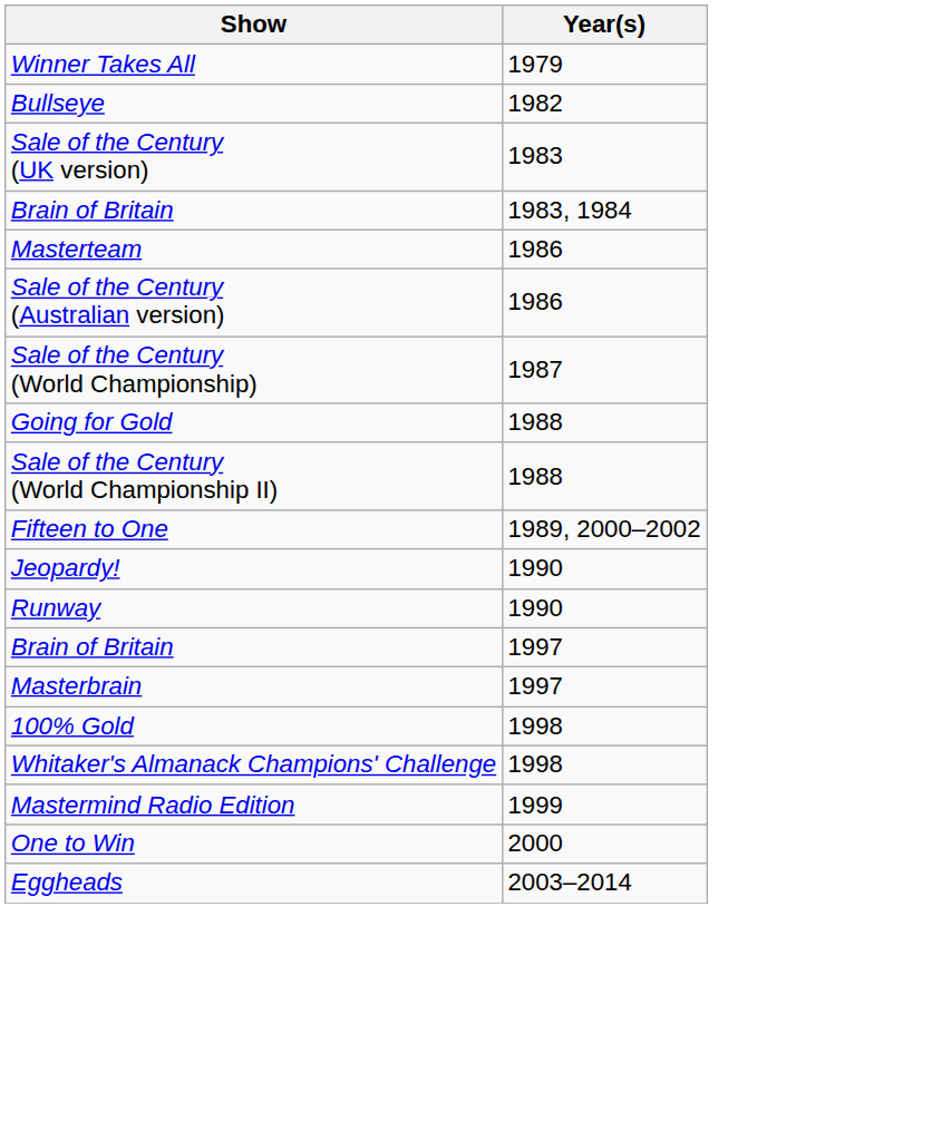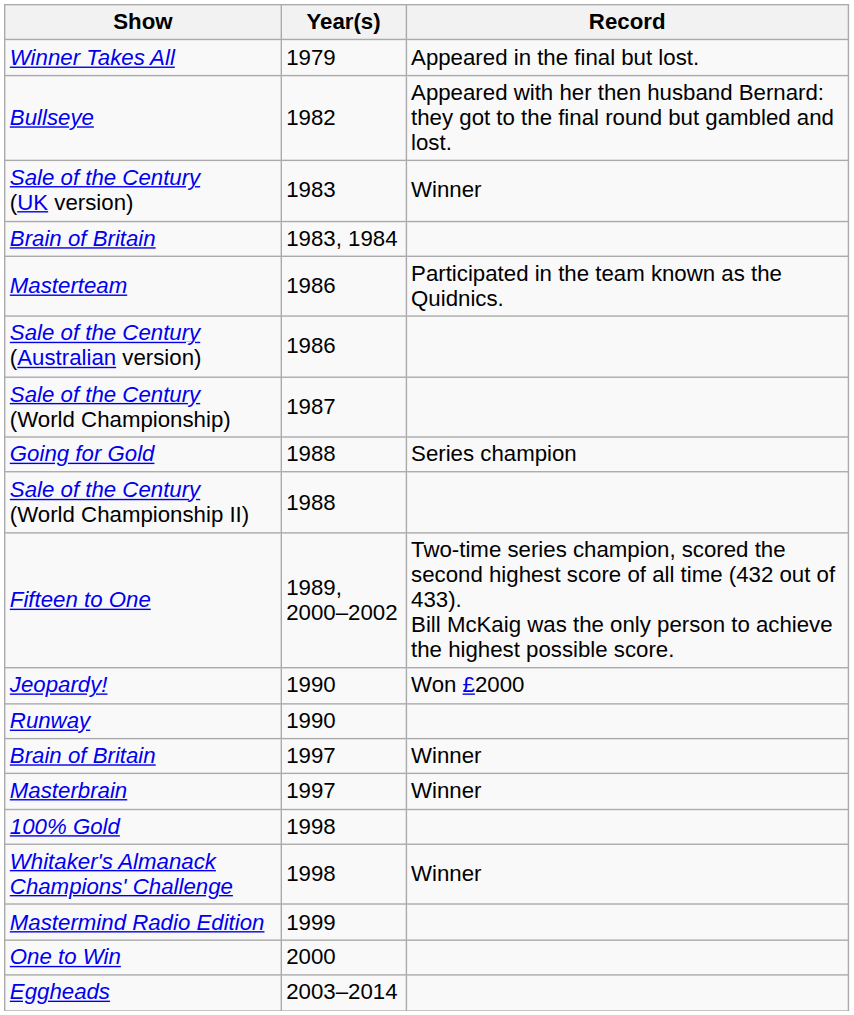 <table class="wikitable">
 <tr>
 <th>Show</th>
 <th>Year(s)</th>
+<th>Record</th>
 </tr>
 <tr>
 <td><em><a href='#'>Winner Takes All</a></em></td>
 <td>1979</td>
+<td>Appeared in the final but lost.</td>
 </tr>
 <tr>
 <td><em><a href='#'>Bullseye</a></em></td>
 <td>1982</td>
+<td>Appeared with her then husband Bernard: they got to the final round but gambled and lost.</td>
 </tr>
 <tr>
 <td><em><a href='#'>Sale of the Century</a></em><br>(<a href='#'>UK</a> version)</td>
 <td>1983</td>
+<td>Winner</td>
 </tr>
 <tr>
 <td><em><a href='#'>Brain of Britain</a></em></td>
 <td>1983, 1984</td>
+<td></td>
 </tr>
 <tr>
 <td><em><a href='#'>Masterteam</a></em></td>
 <td>1986</td>
+<td>Participated in the team known as the Quidnics.</td>
 </tr>
 <tr>
 <td><em><a href='#'>Sale of the Century</a></em><br>(<a href='#'>Australian</a> version)</td>
 <td>1986</td>
+<td></td>
 </tr>
 <tr>
 <td><em><a href='#'>Sale of the Century</a></em><br>(World Championship)</td>
 <td>1987</td>
+<td></td>
 </tr>
 <tr>
 <td><em><a href='#'>Going for Gold</a></em></td>
 <td>1988</td>
+<td>Series champion</td>
 </tr>
 <tr>
 <td><em><a href='#'>Sale of the Century</a></em><br>(World Championship II)</td>
 <td>1988</td>
+<td></td>
 </tr>
 <tr>
 <td><em><a href='#'>Fifteen to One</a></em></td>
 <td>1989, 2000–2002</td>
+<td>Two-time series champion, scored the second highest score of all time (432 out of 433). <br> Bill McKaig was the only person to achieve the highest possible score.</td>
 </tr>
 <tr>
 <td><em><a href='#'>Jeopardy!</a></em></td>
 <td>1990</td>
+<td>Won <a href='#'>£</a>2000</td>
 </tr>
 <tr>
 <td><em><a href='#'>Runway</a></em></td>
 <td>1990</td>
+<td></td>
 </tr>
 <tr>
 <td><em><a href='#'>Brain of Britain</a></em></td>
 <td>1997</td>
+<td>Winner</td>
 </tr>
 <tr>
 <td><em><a href='#'>Masterbrain</a></em></td>
 <td>1997</td>
+<td>Winner</td>
 </tr>
 <tr>
 <td><em><a href='#'>100% Gold</a></em></td>
 <td>1998</td>
+<td></td>
 </tr>
 <tr>
 <td><em><a href='#'>Whitaker's Almanack Champions' Challenge</a></em></td>
 <td>1998</td>
+<td>Winner</td>
 </tr>
 <tr>
 <td><em><a href='#'>Mastermind Radio Edition</a></em></td>
 <td>1999</td>
+<td></td>
 </tr>
 <tr>
 <td><em><a href='#'>One to Win</a></em></td>
 <td>2000</td>
+<td></td>
 </tr>
 <tr>
 <td><em><a href='#'>Eggheads</a></em></td>
 <td>2003–2014</td>
+<td></td>
 </tr>
 </table>
